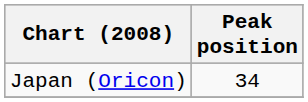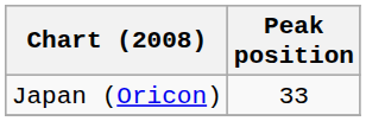 <table class="wikitable">
 <tr>
 <th align="left">Chart (2008)</th>
 <th align="left">Peak<br>position</th>
 </tr>
 <tr>
 <td align="left">Japan (<a href='#'>Oricon</a>)</td>
-<td align="center">34</td>
+<td align="center">33</td>
 </tr>
 <tr>
 </tr>
 </table>
